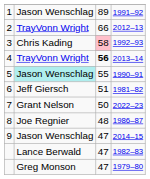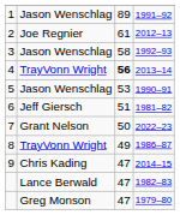 <table class="wikitable">
 <tr>
 </tr>
 <tr>
 <td>1</td>
 <td>Jason Wenschlag</td>
 <td>89</td>
 <td style="font-size:80%;"><a href='#'>1991–92</a></td>
 </tr>
 <tr>
 <td>2</td>
-<td><a href='#'>TrayVonn Wright</a></td>
-<td>66</td>
+<td>Joe Regnier</td>
+<td>61</td>
 <td style="font-size:80%;"><a href='#'>2012–13</a></td>
 </tr>
 <tr>
 <td>3</td>
-<td>Chris Kading</td>
-<td style="background: pink;">58</td>
+<td>Jason Wenschlag</td>
+<td>58</td>
 <td style="font-size:80%;"><a href='#'>1992–93</a></td>
 </tr>
 <tr>
 <td>4</td>
 <td><a href='#'>TrayVonn Wright</a></td>
 <td><strong>56</strong></td>
 <td style="font-size:80%;"><a href='#'>2013–14</a></td>
 </tr>
 <tr>
 <td>5</td>
-<td style="background: paleturquoise;">Jason Wenschlag</td>
-<td>55</td>
+<td>Jason Wenschlag</td>
+<td>53</td>
 <td style="font-size:80%;"><a href='#'>1990–91</a></td>
 </tr>
 <tr>
 <td>6</td>
 <td>Jeff Giersch</td>
 <td>51</td>
 <td style="font-size:80%;"><a href='#'>1981–82</a></td>
 </tr>
 <tr>
 <td>7</td>
 <td>Grant Nelson</td>
 <td>50</td>
 <td style="font-size:80%;"><a href='#'>2022–23</a></td>
 </tr>
 <tr>
 <td>8</td>
-<td>Joe Regnier</td>
-<td>48</td>
+<td><a href='#'>TrayVonn Wright</a></td>
+<td>49</td>
 <td style="font-size:80%;"><a href='#'>1986–87</a></td>
 </tr>
 <tr>
 <td>9</td>
-<td>Jason Wenschlag</td>
+<td>Chris Kading</td>
 <td>47</td>
 <td style="font-size:80%;"><a href='#'>2014–15</a></td>
 </tr>
 <tr>
 <td></td>
 <td>Lance Berwald</td>
 <td>47</td>
 <td style="font-size:80%;"><a href='#'>1982–83</a></td>
 </tr>
 <tr>
 <td></td>
 <td>Greg Monson</td>
 <td>47</td>
 <td style="font-size:80%;"><a href='#'>1979–80</a></td>
 </tr>
 </table>
